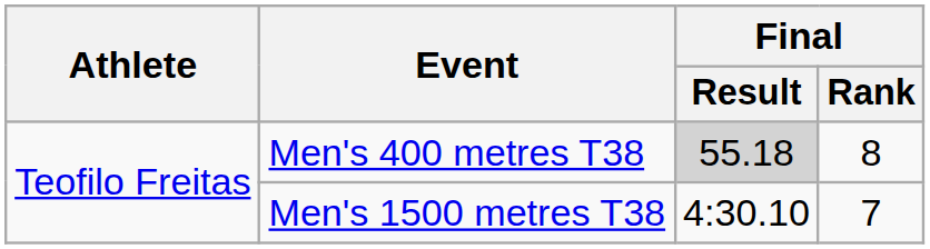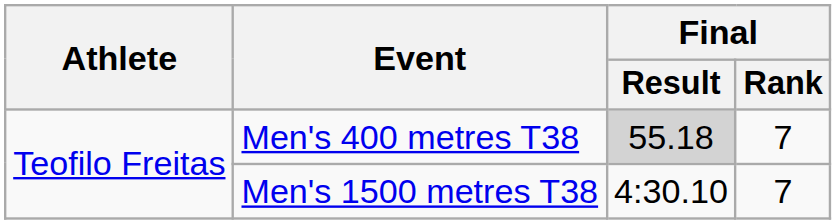 <table class="wikitable" style="text-align: center; font-size:90%">
 <tr>
 <th rowspan="2">Athlete</th>
 <th rowspan="2">Event</th>
 <th colspan="2">Final</th>
 </tr>
 <tr style="font-size:95%">
 <th>Result</th>
 <th>Rank</th>
 </tr>
 <tr>
 <td align=left rowspan="2"><a href='#'>Teofilo Freitas</a></td>
 <td align=left><a href='#'>Men's 400 metres T38</a></td>
 <td style="background: lightgrey;">55.18</td>
-<td>8</td>
+<td>7</td>
 </tr>
 <tr>
 <td align=left><a href='#'>Men's 1500 metres T38</a></td>
 <td>4:30.10</td>
 <td>7</td>
 </tr>
 </table>
